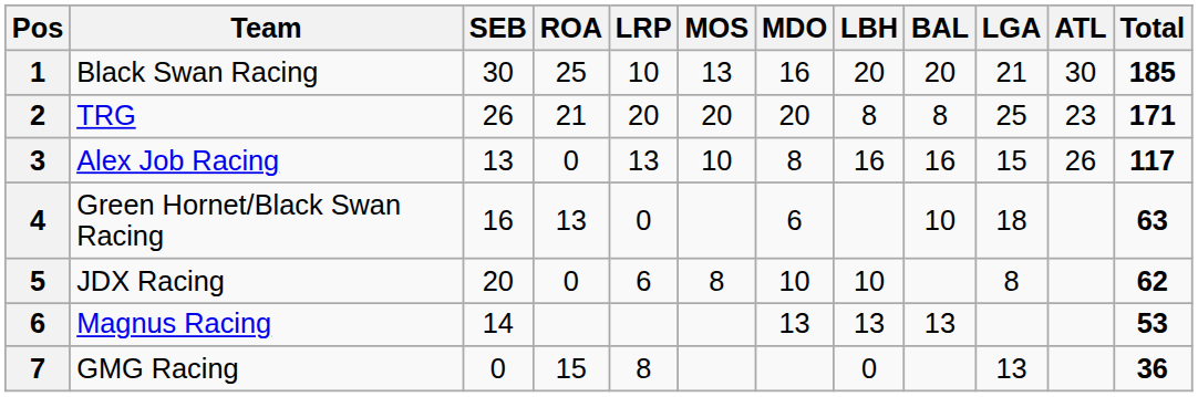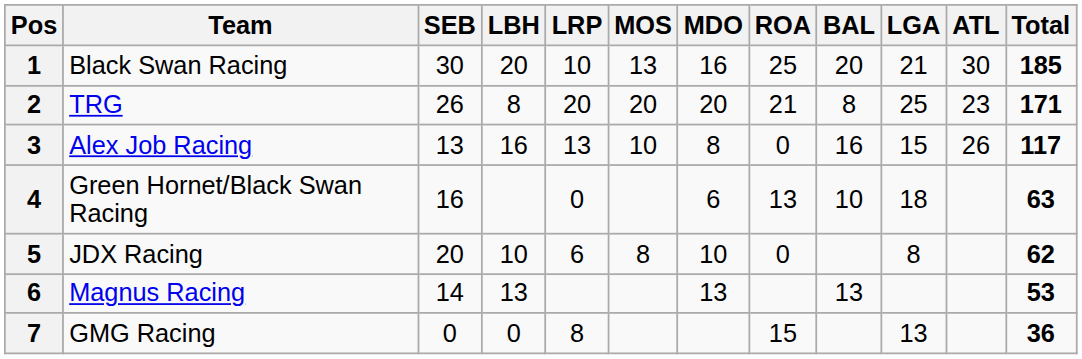 <table class="wikitable" style="font-size: 90%; text-align:center;">
 <tr>
 <th>Pos</th>
 <th>Team</th>
 <th>SEB</th>
-<th>ROA</th>
+<th>LBH</th>
 <th>LRP</th>
 <th>MOS</th>
 <th>MDO</th>
-<th>LBH</th>
+<th>ROA</th>
 <th>BAL</th>
 <th>LGA</th>
 <th>ATL</th>
 <th>Total</th>
 </tr>
 <tr>
 <th>1</th>
 <td align=left> Black Swan Racing</td>
 <td>30</td>
-<td>25</td>
+<td>20</td>
 <td>10</td>
 <td>13</td>
 <td>16</td>
-<td>20</td>
+<td>25</td>
 <td>20</td>
 <td>21</td>
 <td>30</td>
 <td><strong>185</strong></td>
 </tr>
 <tr>
 <th>2</th>
 <td align=left> <a href='#'>TRG</a></td>
 <td>26</td>
-<td>21</td>
+<td>8</td>
 <td>20</td>
 <td>20</td>
 <td>20</td>
-<td>8</td>
+<td>21</td>
 <td>8</td>
 <td>25</td>
 <td>23</td>
 <td><strong>171</strong></td>
 </tr>
 <tr>
 <th>3</th>
 <td align=left> <a href='#'>Alex Job Racing</a></td>
 <td>13</td>
-<td>0</td>
+<td>16</td>
 <td>13</td>
 <td>10</td>
 <td>8</td>
-<td>16</td>
+<td>0</td>
 <td>16</td>
 <td>15</td>
 <td>26</td>
 <td><strong>117</strong></td>
 </tr>
 <tr>
 <th>4</th>
 <td align=left> Green Hornet/Black Swan Racing</td>
 <td>16</td>
-<td>13</td>
+<td></td>
 <td>0</td>
 <td></td>
 <td>6</td>
-<td></td>
+<td>13</td>
 <td>10</td>
 <td>18</td>
 <td></td>
 <td><strong>63</strong></td>
 </tr>
 <tr>
 <th>5</th>
 <td align=left> JDX Racing</td>
 <td>20</td>
-<td>0</td>
+<td>10</td>
 <td>6</td>
 <td>8</td>
 <td>10</td>
-<td>10</td>
+<td>0</td>
 <td></td>
 <td>8</td>
 <td></td>
 <td><strong>62</strong></td>
 </tr>
 <tr>
 <th>6</th>
 <td align=left> <a href='#'>Magnus Racing</a></td>
 <td>14</td>
-<td></td>
+<td>13</td>
 <td></td>
 <td></td>
 <td>13</td>
-<td>13</td>
+<td></td>
 <td>13</td>
 <td></td>
 <td></td>
 <td><strong>53</strong></td>
 </tr>
 <tr>
 <th>7</th>
 <td align=left> GMG Racing</td>
 <td>0</td>
-<td>15</td>
+<td>0</td>
 <td>8</td>
 <td></td>
 <td></td>
-<td>0</td>
+<td>15</td>
 <td></td>
 <td>13</td>
 <td></td>
 <td><strong>36</strong></td>
 </tr>
 </table>
